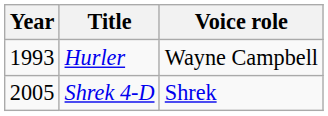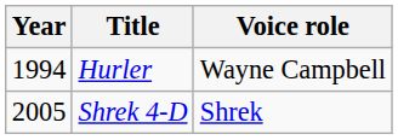 <table class="wikitable sortable">
 <tr>
 <th>Year</th>
 <th>Title</th>
 <th>Voice role</th>
 </tr>
 <tr>
-<td>1993</td>
+<td>1994</td>
 <td><em><a href='#'>Hurler</a></em></td>
 <td>Wayne Campbell</td>
 </tr>
 <tr>
 <td>2005</td>
 <td><em><a href='#'>Shrek 4-D</a></em></td>
 <td><a href='#'>Shrek</a></td>
 </tr>
 </table>
